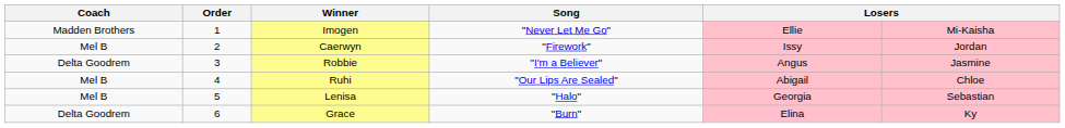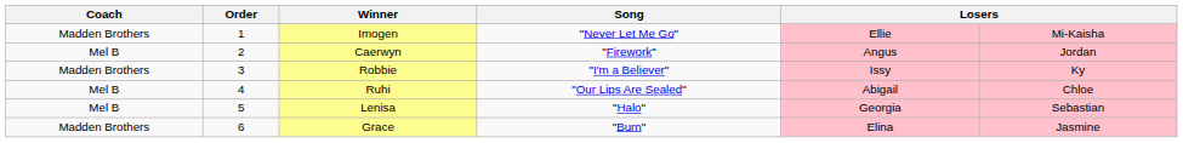 <table class="wikitable" style="text-align: center; width:100%">
 <tr>
 <th style="width:13%">Coach</th>
 <th style="width:05%">Order</th>
 <th style="width:13%">Winner</th>
 <th style="width:20%">Song</th>
 <th colspan="2">Losers</th>
 </tr>
 <tr>
 <td>Madden Brothers</td>
 <td>1</td>
 <td style="background:#fdfc8f">Imogen</td>
 <td>"<a href='#'>Never Let Me Go</a>"</td>
 <td style="width:13%; background:pink">Ellie</td>
 <td style="width:13%; background:pink">Mi-Kaisha</td>
 </tr>
 <tr>
 <td>Mel B</td>
 <td>2</td>
 <td style="background:#fdfc8f">Caerwyn</td>
 <td>"<a href='#'>Firework</a>"</td>
-<td style="background:pink">Issy</td>
+<td style="background:pink">Angus</td>
 <td style="background:pink">Jordan</td>
 </tr>
 <tr>
-<td>Delta Goodrem</td>
+<td>Madden Brothers</td>
 <td>3</td>
 <td style="background:#fdfc8f">Robbie</td>
 <td>"<a href='#'>I'm a Believer</a>"</td>
-<td style="background:pink">Angus</td>
-<td style="background:pink">Jasmine</td>
+<td style="background:pink">Issy</td>
+<td style="background:pink">Ky</td>
 </tr>
 <tr>
 <td>Mel B</td>
 <td>4</td>
 <td style="background:#fdfc8f">Ruhi</td>
 <td>"<a href='#'>Our Lips Are Sealed</a>"</td>
 <td style="background:pink">Abigail</td>
 <td style="background:pink">Chloe</td>
 </tr>
 <tr>
 <td>Mel B</td>
 <td>5</td>
 <td style="background:#fdfc8f">Lenisa</td>
 <td>"<a href='#'>Halo</a>"</td>
 <td style="background:pink">Georgia</td>
 <td style="background:pink">Sebastian</td>
 </tr>
 <tr>
-<td>Delta Goodrem</td>
+<td>Madden Brothers</td>
 <td>6</td>
 <td style="background:#fdfc8f">Grace</td>
 <td>"<a href='#'>Burn</a>"</td>
 <td style="background:pink">Elina</td>
-<td style="background:pink">Ky</td>
+<td style="background:pink">Jasmine</td>
 </tr>
 </table>
